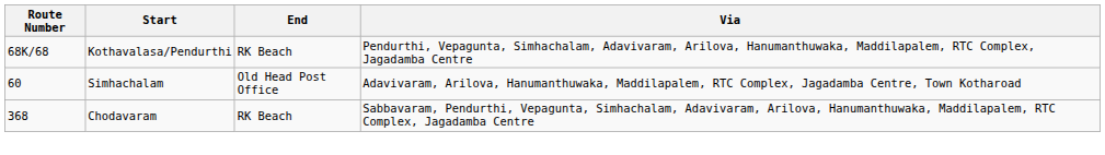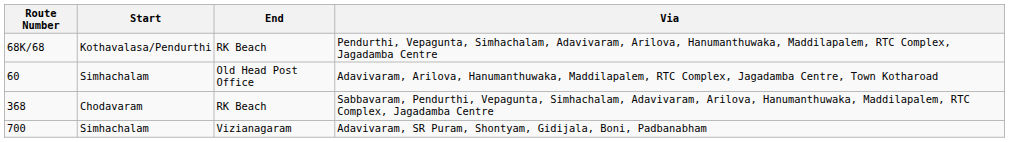 <table class="sortable wikitable">
 <tr>
 <th>Route Number</th>
 <th>Start</th>
 <th>End</th>
 <th>Via</th>
 </tr>
 <tr>
 <td>68K/68</td>
 <td>Kothavalasa/Pendurthi</td>
 <td>RK Beach</td>
 <td>Pendurthi, Vepagunta, Simhachalam, Adavivaram, Arilova, Hanumanthuwaka, Maddilapalem, RTC Complex, Jagadamba Centre</td>
 </tr>
 <tr>
 <td>60</td>
 <td>Simhachalam</td>
 <td>Old Head Post Office</td>
 <td>Adavivaram, Arilova, Hanumanthuwaka, Maddilapalem, RTC Complex, Jagadamba Centre, Town Kotharoad</td>
 </tr>
 <tr>
 <td>368</td>
 <td>Chodavaram</td>
 <td>RK Beach</td>
 <td>Sabbavaram, Pendurthi, Vepagunta, Simhachalam, Adavivaram, Arilova, Hanumanthuwaka, Maddilapalem, RTC Complex, Jagadamba Centre</td>
 </tr>
+<tr>
+<td>700</td>
+<td>Simhachalam</td>
+<td>Vizianagaram</td>
+<td>Adavivaram, SR Puram, Shontyam, Gidijala, Boni, Padbanabham</td>
+</tr>
 </table>
